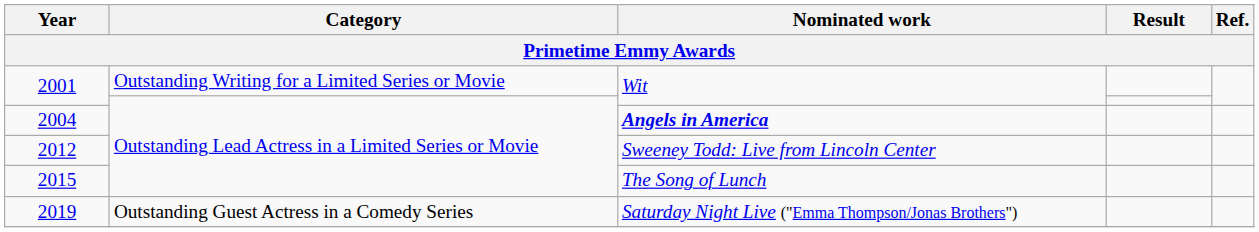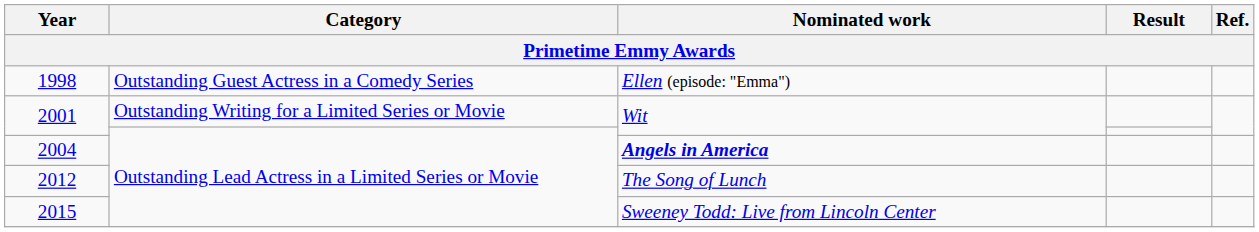 <table class=wikitable>
 <tr>
 <th scope="col" style="width:5em;">Year</th>
 <th scope="col" style="width:26em;">Category</th>
 <th scope="col" style="width:25em;">Nominated work</th>
 <th scope="col" style="width:5em;">Result</th>
 <th>Ref.</th>
 </tr>
 <tr>
 <th colspan=5><a href='#'>Primetime Emmy Awards</a></th>
+</tr>
+<tr>
+<td style="text-align:center;"><a href='#'>1998</a></td>
+<td><a href='#'>Outstanding Guest Actress in a Comedy Series</a></td>
+<td><em><a href='#'>Ellen</a></em> <small> (episode: "Emma") </small></td>
+<td></td>
+<td style="text-align:center;"></td>
 </tr>
 <tr>
 <td rowspan=2, style="text-align:center;"><a href='#'>2001</a></td>
 <td><a href='#'>Outstanding Writing for a Limited Series or Movie</a></td>
 <td rowspan=2><em><a href='#'>Wit</a></em></td>
 <td></td>
 <td rowspan=2, style="text-align:center;"></td>
 </tr>
 <tr>
 <td rowspan=4><a href='#'>Outstanding Lead Actress in a Limited Series or Movie</a></td>
 <td></td>
 </tr>
 <tr>
 <td style="text-align:center;"><a href='#'>2004</a></td>
 <td><strong><em><a href='#'>Angels in America</a></em></strong></td>
 <td></td>
 <td style="text-align:center;"></td>
 </tr>
 <tr>
 <td style="text-align:center;"><a href='#'>2012</a></td>
-<td><em><a href='#'>Sweeney Todd: Live from Lincoln Center</a></em></td>
+<td><em><a href='#'>The Song of Lunch</a></em></td>
 <td></td>
 <td style="text-align:center;"></td>
 </tr>
 <tr>
 <td style="text-align:center;"><a href='#'>2015</a></td>
-<td><em><a href='#'>The Song of Lunch</a></em></td>
-<td></td>
-<td style="text-align:center;"></td>
-</tr>
-<tr>
-<td style="text-align:center;"><a href='#'>2019</a></td>
-<td>Outstanding Guest Actress in a Comedy Series</td>
-<td><em><a href='#'>Saturday Night Live</a></em> <small> ("<a href='#'>Emma Thompson/Jonas Brothers</a>") </small></td>
+<td><em><a href='#'>Sweeney Todd: Live from Lincoln Center</a></em></td>
 <td></td>
 <td style="text-align:center;"></td>
 </tr>
 <tr>
 </tr>
 </table>
